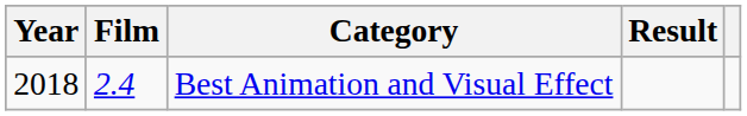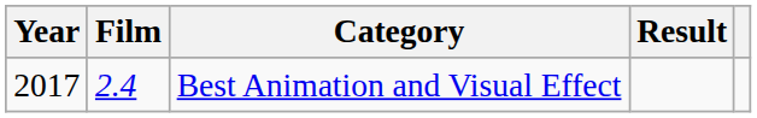 <table class="wikitable sortable">
 <tr>
 <th scope="col">Year</th>
 <th scope="col">Film</th>
 <th scope="col">Category</th>
 <th scope="col">Result</th>
 <th class="unsortable" scope="col"></th>
 </tr>
 <tr>
-<td>2018</td>
+<td>2017</td>
 <td><em><a href='#'>2.4</a></em></td>
 <td><a href='#'>Best Animation and Visual Effect</a></td>
 <td></td>
 <td></td>
 </tr>
 </table>
